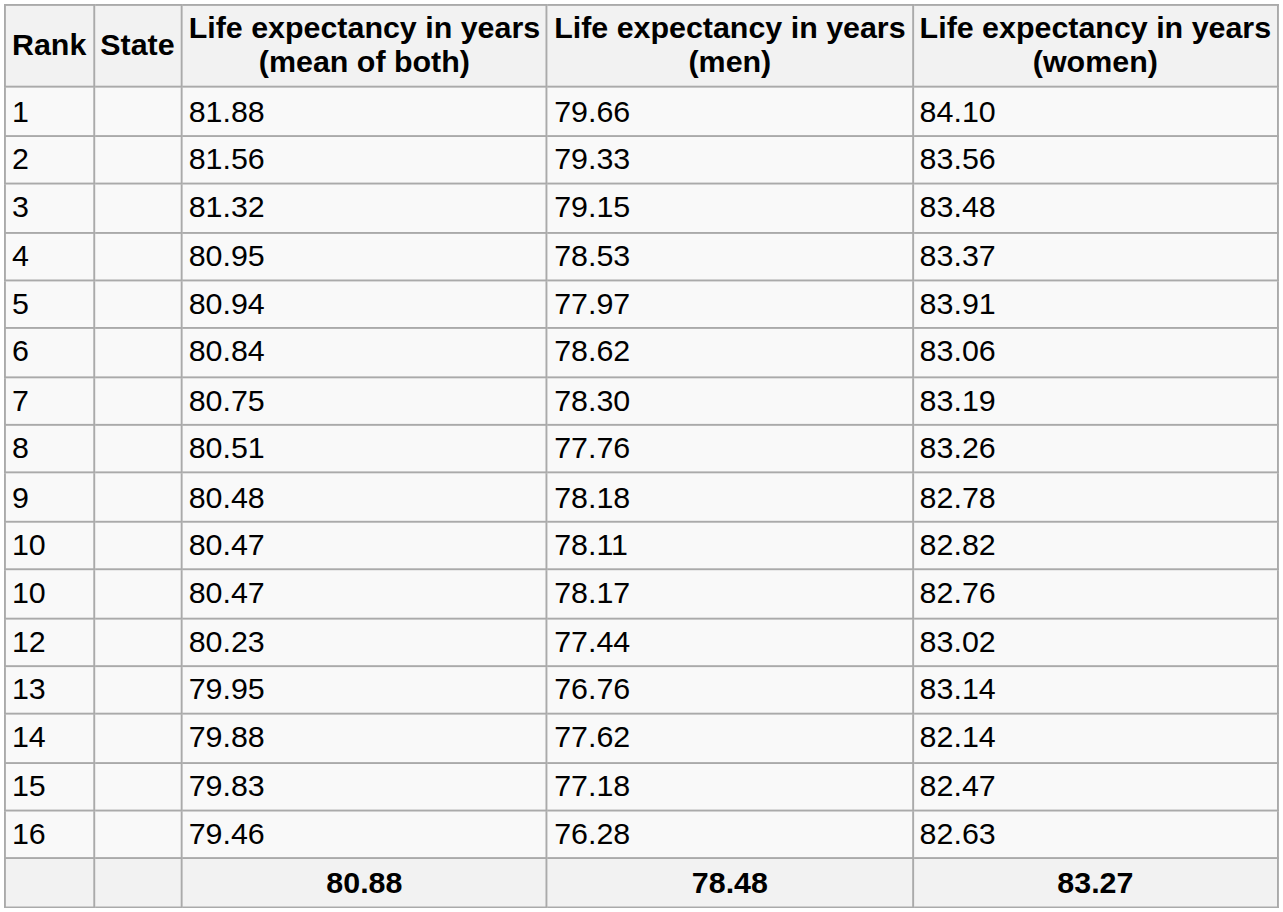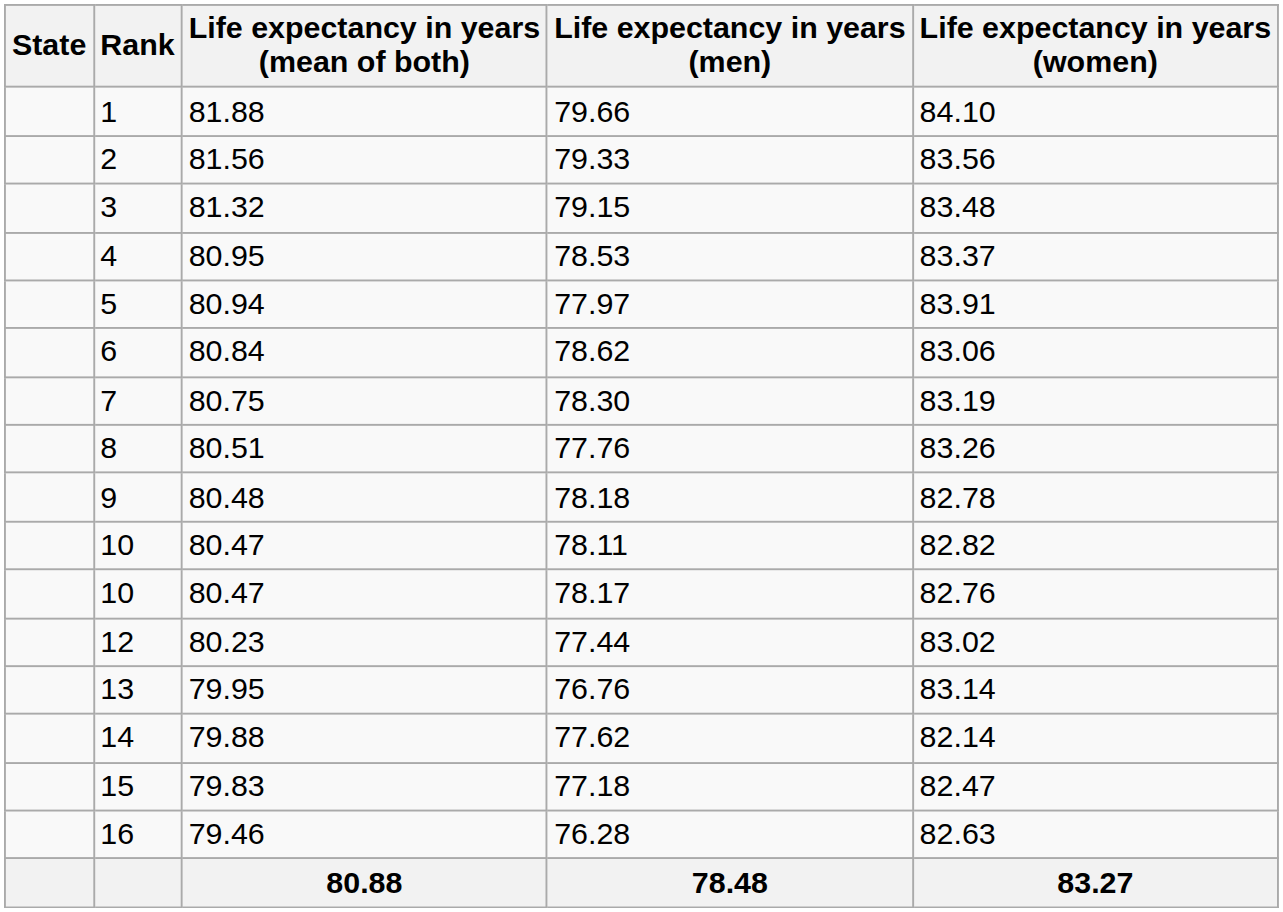 <table class="wikitable sortable">
 <tr>
+<th>State</th>
 <th>Rank</th>
-<th>State</th>
 <th>Life expectancy in years<br>(mean of both)</th>
 <th>Life expectancy in years<br>(men)</th>
 <th>Life expectancy in years<br>(women)</th>
 </tr>
 <tr>
+<td></td>
 <td>1</td>
-<td></td>
 <td>81.88</td>
 <td>79.66</td>
 <td>84.10</td>
 </tr>
 <tr>
+<td></td>
 <td>2</td>
-<td></td>
 <td>81.56</td>
 <td>79.33</td>
 <td>83.56</td>
 </tr>
 <tr>
+<td></td>
 <td>3</td>
-<td></td>
 <td>81.32</td>
 <td>79.15</td>
 <td>83.48</td>
 </tr>
 <tr>
+<td></td>
 <td>4</td>
-<td></td>
 <td>80.95</td>
 <td>78.53</td>
 <td>83.37</td>
 </tr>
 <tr>
+<td></td>
 <td>5</td>
-<td></td>
 <td>80.94</td>
 <td>77.97</td>
 <td>83.91</td>
 </tr>
 <tr>
+<td></td>
 <td>6</td>
-<td></td>
 <td>80.84</td>
 <td>78.62</td>
 <td>83.06</td>
 </tr>
 <tr>
+<td></td>
 <td>7</td>
-<td></td>
 <td>80.75</td>
 <td>78.30</td>
 <td>83.19</td>
 </tr>
 <tr>
+<td></td>
 <td>8</td>
-<td></td>
 <td>80.51</td>
 <td>77.76</td>
 <td>83.26</td>
 </tr>
 <tr>
+<td></td>
 <td>9</td>
-<td></td>
 <td>80.48</td>
 <td>78.18</td>
 <td>82.78</td>
 </tr>
 <tr>
+<td></td>
 <td>10</td>
-<td></td>
 <td>80.47</td>
 <td>78.11</td>
 <td>82.82</td>
 </tr>
 <tr>
+<td></td>
 <td>10</td>
-<td></td>
 <td>80.47</td>
 <td>78.17</td>
 <td>82.76</td>
 </tr>
 <tr>
+<td></td>
 <td>12</td>
-<td></td>
 <td>80.23</td>
 <td>77.44</td>
 <td>83.02</td>
 </tr>
 <tr>
+<td></td>
 <td>13</td>
-<td></td>
 <td>79.95</td>
 <td>76.76</td>
 <td>83.14</td>
 </tr>
 <tr>
+<td></td>
 <td>14</td>
-<td></td>
 <td>79.88</td>
 <td>77.62</td>
 <td>82.14</td>
 </tr>
 <tr>
+<td></td>
 <td>15</td>
-<td></td>
 <td>79.83</td>
 <td>77.18</td>
 <td>82.47</td>
 </tr>
 <tr>
+<td></td>
 <td>16</td>
-<td></td>
 <td>79.46</td>
 <td>76.28</td>
 <td>82.63</td>
 </tr>
 <tr>
 <th></th>
 <th></th>
 <th>80.88</th>
 <th>78.48</th>
 <th>83.27</th>
 </tr>
 </table>
